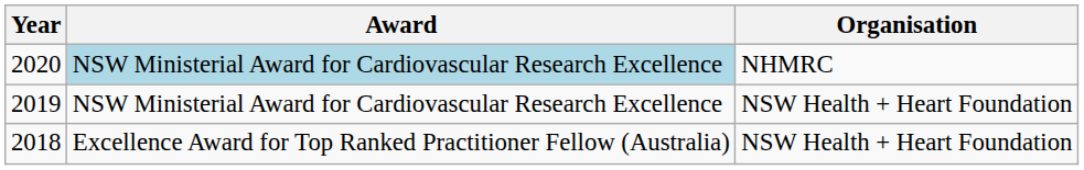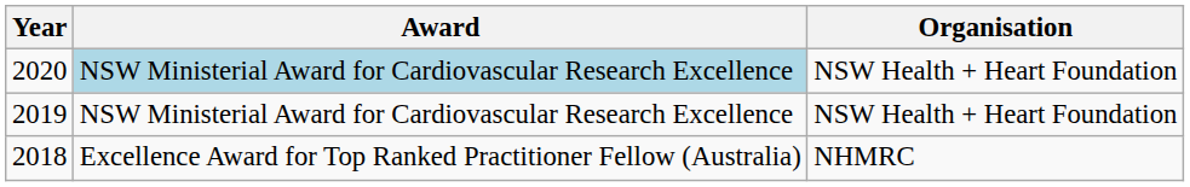 <table class="wikitable sortable">
 <tr>
 <th>Year</th>
 <th>Award</th>
 <th>Organisation</th>
 </tr>
 <tr>
 <td>2020</td>
 <td style="background: lightblue;">NSW Ministerial Award for Cardiovascular Research Excellence</td>
-<td>NHMRC</td>
+<td>NSW Health + Heart Foundation</td>
 </tr>
 <tr>
 <td>2019</td>
 <td>NSW Ministerial Award for Cardiovascular Research Excellence</td>
 <td>NSW Health + Heart Foundation</td>
 </tr>
 <tr>
 <td>2018</td>
 <td>Excellence Award for Top Ranked Practitioner Fellow (Australia)</td>
-<td>NSW Health + Heart Foundation</td>
+<td>NHMRC</td>
 </tr>
 </table>
